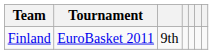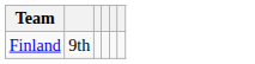 <table class="wikitable" style=" text-align:center;">
 <tr>
 <th>Team</th>
-<th>Tournament</th>
 <th></th>
 <th></th>
 <th></th>
 <th></th>
 <th></th>
 </tr>
 <tr>
 <td rowspan=1><a href='#'>Finland</a></td>
-<td><a href='#'>EuroBasket 2011</a></td>
 <td>9th</td>
 <td></td>
 <td></td>
 <td></td>
 <td></td>
 </tr>
 </table>
